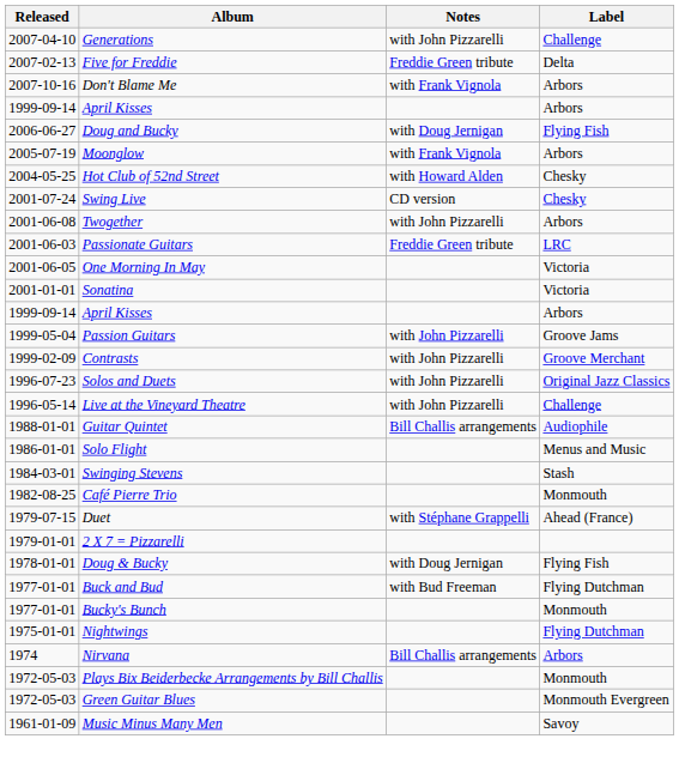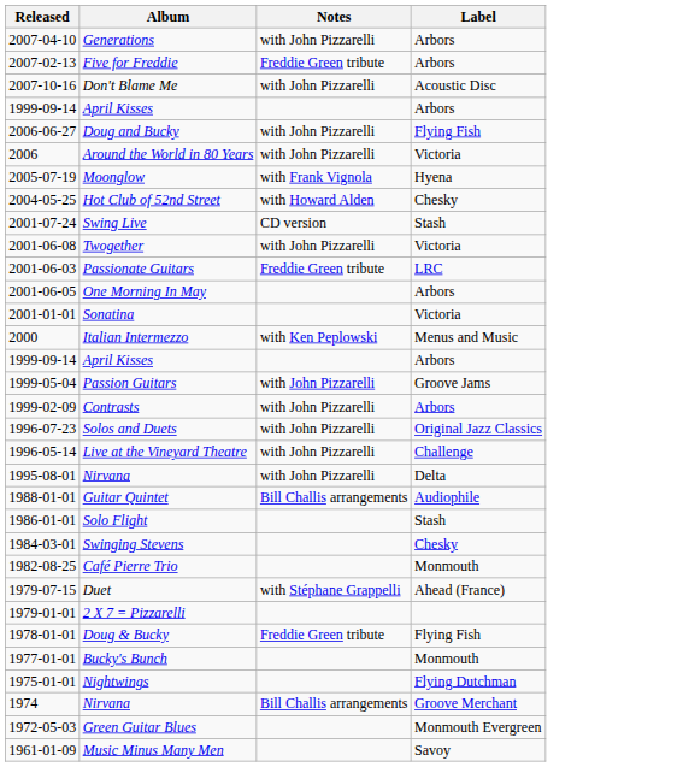 <table class="wikitable sortable">
 <tr>
 <th>Released</th>
 <th>Album</th>
 <th>Notes</th>
 <th>Label</th>
 </tr>
 <tr>
 <td>2007-04-10</td>
 <td><em><a href='#'>Generations</a></em></td>
 <td>with John Pizzarelli</td>
-<td><a href='#'>Challenge</a></td>
+<td>Arbors</td>
 </tr>
 <tr>
 <td>2007-02-13</td>
 <td><em><a href='#'>Five for Freddie</a></em></td>
 <td><a href='#'>Freddie Green</a> tribute</td>
-<td>Delta</td>
+<td>Arbors</td>
 </tr>
 <tr>
 <td>2007-10-16</td>
 <td><em>Don't Blame Me</em></td>
-<td>with <a href='#'>Frank Vignola</a></td>
-<td>Arbors</td>
+<td>with John Pizzarelli</td>
+<td>Acoustic Disc</td>
 </tr>
 <tr>
 <td>1999-09-14</td>
 <td><em><a href='#'>April Kisses</a></em></td>
 <td></td>
 <td>Arbors</td>
 </tr>
 <tr>
 <td>2006-06-27</td>
 <td><em><a href='#'>Doug and Bucky</a></em></td>
-<td>with <a href='#'>Doug Jernigan</a></td>
+<td>with John Pizzarelli</td>
 <td><a href='#'>Flying Fish</a></td>
+</tr>
+<tr>
+<td>2006</td>
+<td><em><a href='#'>Around the World in 80 Years</a></em></td>
+<td>with John Pizzarelli</td>
+<td>Victoria</td>
 </tr>
 <tr>
 <td>2005-07-19</td>
 <td><em><a href='#'>Moonglow</a></em></td>
 <td>with <a href='#'>Frank Vignola</a></td>
-<td>Arbors</td>
+<td>Hyena</td>
 </tr>
 <tr>
 <td>2004-05-25</td>
 <td><em><a href='#'>Hot Club of 52nd Street</a></em></td>
 <td>with <a href='#'>Howard Alden</a></td>
 <td>Chesky</td>
 </tr>
 <tr>
 <td>2001-07-24</td>
 <td><em><a href='#'>Swing Live</a></em></td>
 <td>CD version</td>
-<td><a href='#'>Chesky</a></td>
+<td>Stash</td>
 </tr>
 <tr>
 <td>2001-06-08</td>
 <td><em><a href='#'>Twogether</a></em></td>
 <td>with John Pizzarelli</td>
-<td>Arbors</td>
+<td>Victoria</td>
 </tr>
 <tr>
 <td>2001-06-03</td>
 <td><em><a href='#'>Passionate Guitars</a></em></td>
 <td><a href='#'>Freddie Green</a> tribute</td>
 <td><a href='#'>LRC</a></td>
 </tr>
 <tr>
 <td>2001-06-05</td>
 <td><em><a href='#'>One Morning In May</a></em></td>
 <td></td>
-<td>Victoria</td>
+<td>Arbors</td>
 </tr>
 <tr>
 <td>2001-01-01</td>
 <td><em><a href='#'>Sonatina</a></em></td>
 <td></td>
 <td>Victoria</td>
+</tr>
+<tr>
+<td>2000</td>
+<td><em><a href='#'>Italian Intermezzo</a></em></td>
+<td>with <a href='#'>Ken Peplowski</a></td>
+<td>Menus and Music</td>
 </tr>
 <tr>
 <td>1999-09-14</td>
 <td><em><a href='#'>April Kisses</a></em></td>
 <td></td>
 <td>Arbors</td>
 </tr>
 <tr>
 <td>1999-05-04</td>
 <td><em><a href='#'>Passion Guitars</a></em></td>
 <td>with <a href='#'>John Pizzarelli</a></td>
 <td>Groove Jams</td>
 </tr>
 <tr>
 <td>1999-02-09</td>
 <td><em><a href='#'>Contrasts</a></em></td>
 <td>with John Pizzarelli</td>
-<td><a href='#'>Groove Merchant</a></td>
+<td><a href='#'>Arbors</a></td>
 </tr>
 <tr>
 <td>1996-07-23</td>
 <td><em><a href='#'>Solos and Duets</a></em></td>
 <td>with John Pizzarelli</td>
 <td><a href='#'>Original Jazz Classics</a></td>
 </tr>
 <tr>
 <td>1996-05-14</td>
 <td><em><a href='#'>Live at the Vineyard Theatre</a></em></td>
 <td>with John Pizzarelli</td>
 <td><a href='#'>Challenge</a></td>
 </tr>
 <tr>
+<td>1995-08-01</td>
+<td><em><a href='#'>Nirvana</a></em></td>
+<td>with John Pizzarelli</td>
+<td>Delta</td>
+</tr>
+<tr>
 <td>1988-01-01</td>
 <td><em><a href='#'>Guitar Quintet</a></em></td>
 <td><a href='#'>Bill Challis</a> arrangements</td>
 <td><a href='#'>Audiophile</a></td>
 </tr>
 <tr>
 <td>1986-01-01</td>
 <td><em><a href='#'>Solo Flight</a></em></td>
 <td></td>
-<td>Menus and Music</td>
+<td>Stash</td>
 </tr>
 <tr>
 <td>1984-03-01</td>
 <td><em><a href='#'>Swinging Stevens</a></em></td>
 <td></td>
-<td>Stash</td>
+<td><a href='#'>Chesky</a></td>
 </tr>
 <tr>
 <td>1982-08-25</td>
 <td><em><a href='#'>Café Pierre Trio</a></em></td>
 <td></td>
 <td>Monmouth</td>
 </tr>
 <tr>
 <td>1979-07-15</td>
 <td><em>Duet</em></td>
 <td>with <a href='#'>Stéphane Grappelli</a></td>
 <td>Ahead (France)</td>
 </tr>
 <tr>
 <td>1979-01-01</td>
 <td><em><a href='#'>2 X 7 = Pizzarelli</a></em></td>
 <td></td>
 </tr>
 <tr>
 <td>1978-01-01</td>
 <td><em><a href='#'>Doug & Bucky</a></em></td>
-<td>with Doug Jernigan</td>
+<td><a href='#'>Freddie Green</a> tribute</td>
 <td>Flying Fish</td>
-</tr>
-<tr>
-<td>1977-01-01</td>
-<td><em><a href='#'>Buck and Bud</a></em></td>
-<td>with Bud Freeman</td>
-<td>Flying Dutchman</td>
 </tr>
 <tr>
 <td>1977-01-01</td>
 <td><em><a href='#'>Bucky's Bunch</a></em></td>
 <td></td>
 <td>Monmouth</td>
 </tr>
 <tr>
 <td>1975-01-01</td>
 <td><em><a href='#'>Nightwings</a></em></td>
 <td></td>
 <td><a href='#'>Flying Dutchman</a></td>
 </tr>
 <tr>
 <td>1974</td>
 <td><em><a href='#'>Nirvana</a></em></td>
 <td><a href='#'>Bill Challis</a> arrangements</td>
-<td><a href='#'>Arbors</a></td>
-</tr>
-<tr>
-<td>1972-05-03</td>
-<td><em><a href='#'>Plays Bix Beiderbecke Arrangements by Bill Challis</a></em></td>
-<td></td>
-<td>Monmouth</td>
+<td><a href='#'>Groove Merchant</a></td>
 </tr>
 <tr>
 <td>1972-05-03</td>
 <td><em><a href='#'>Green Guitar Blues</a></em></td>
 <td></td>
 <td>Monmouth Evergreen</td>
 </tr>
 <tr>
 <td>1961-01-09</td>
 <td><em><a href='#'>Music Minus Many Men</a></em></td>
 <td></td>
 <td>Savoy</td>
 </tr>
 </table>
